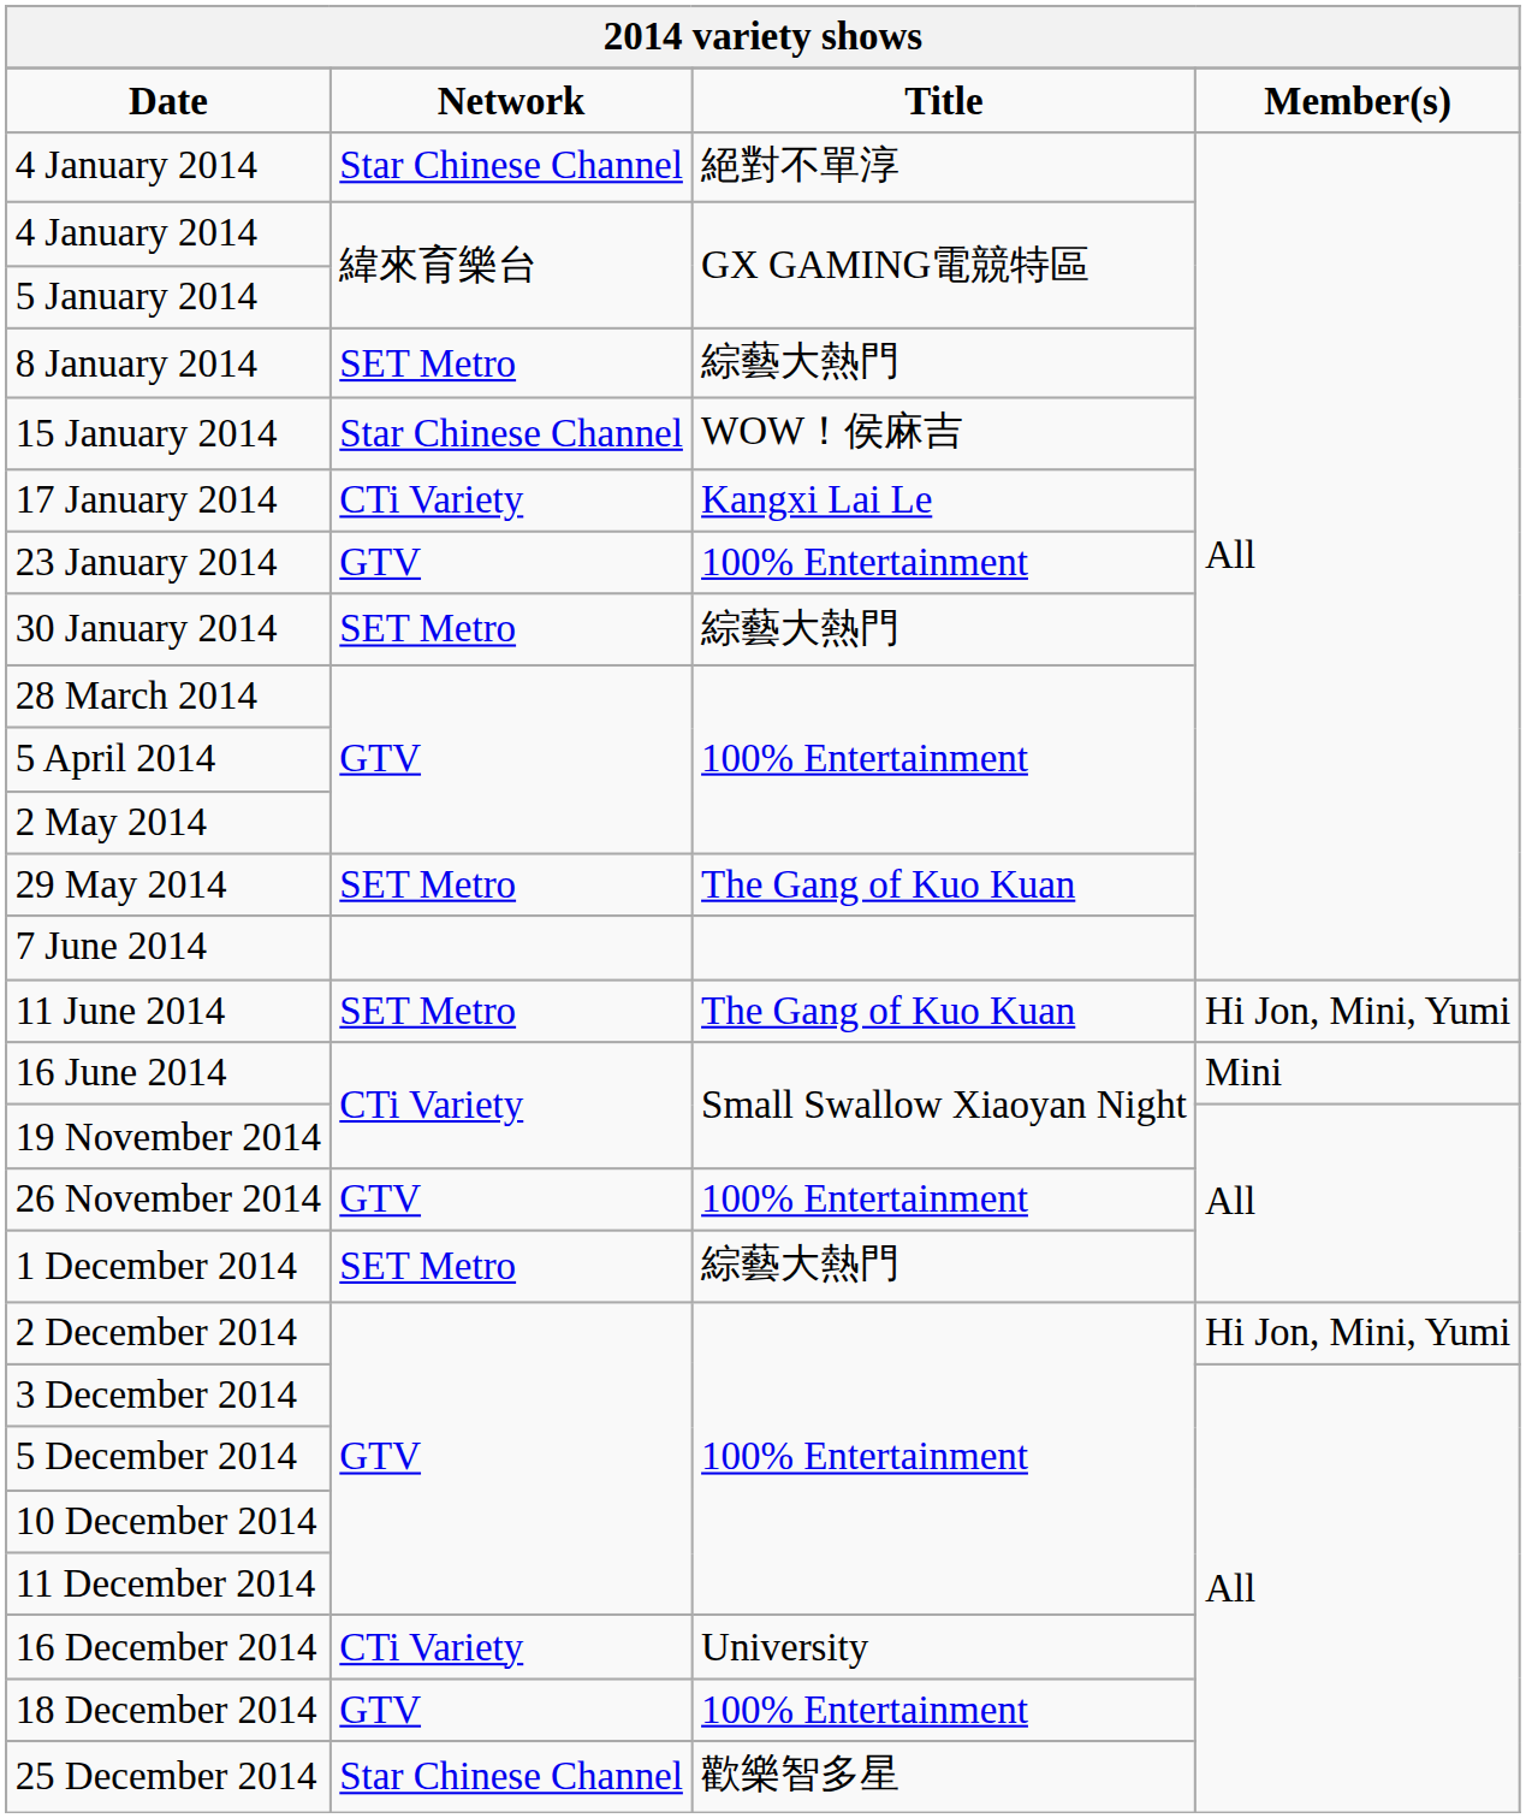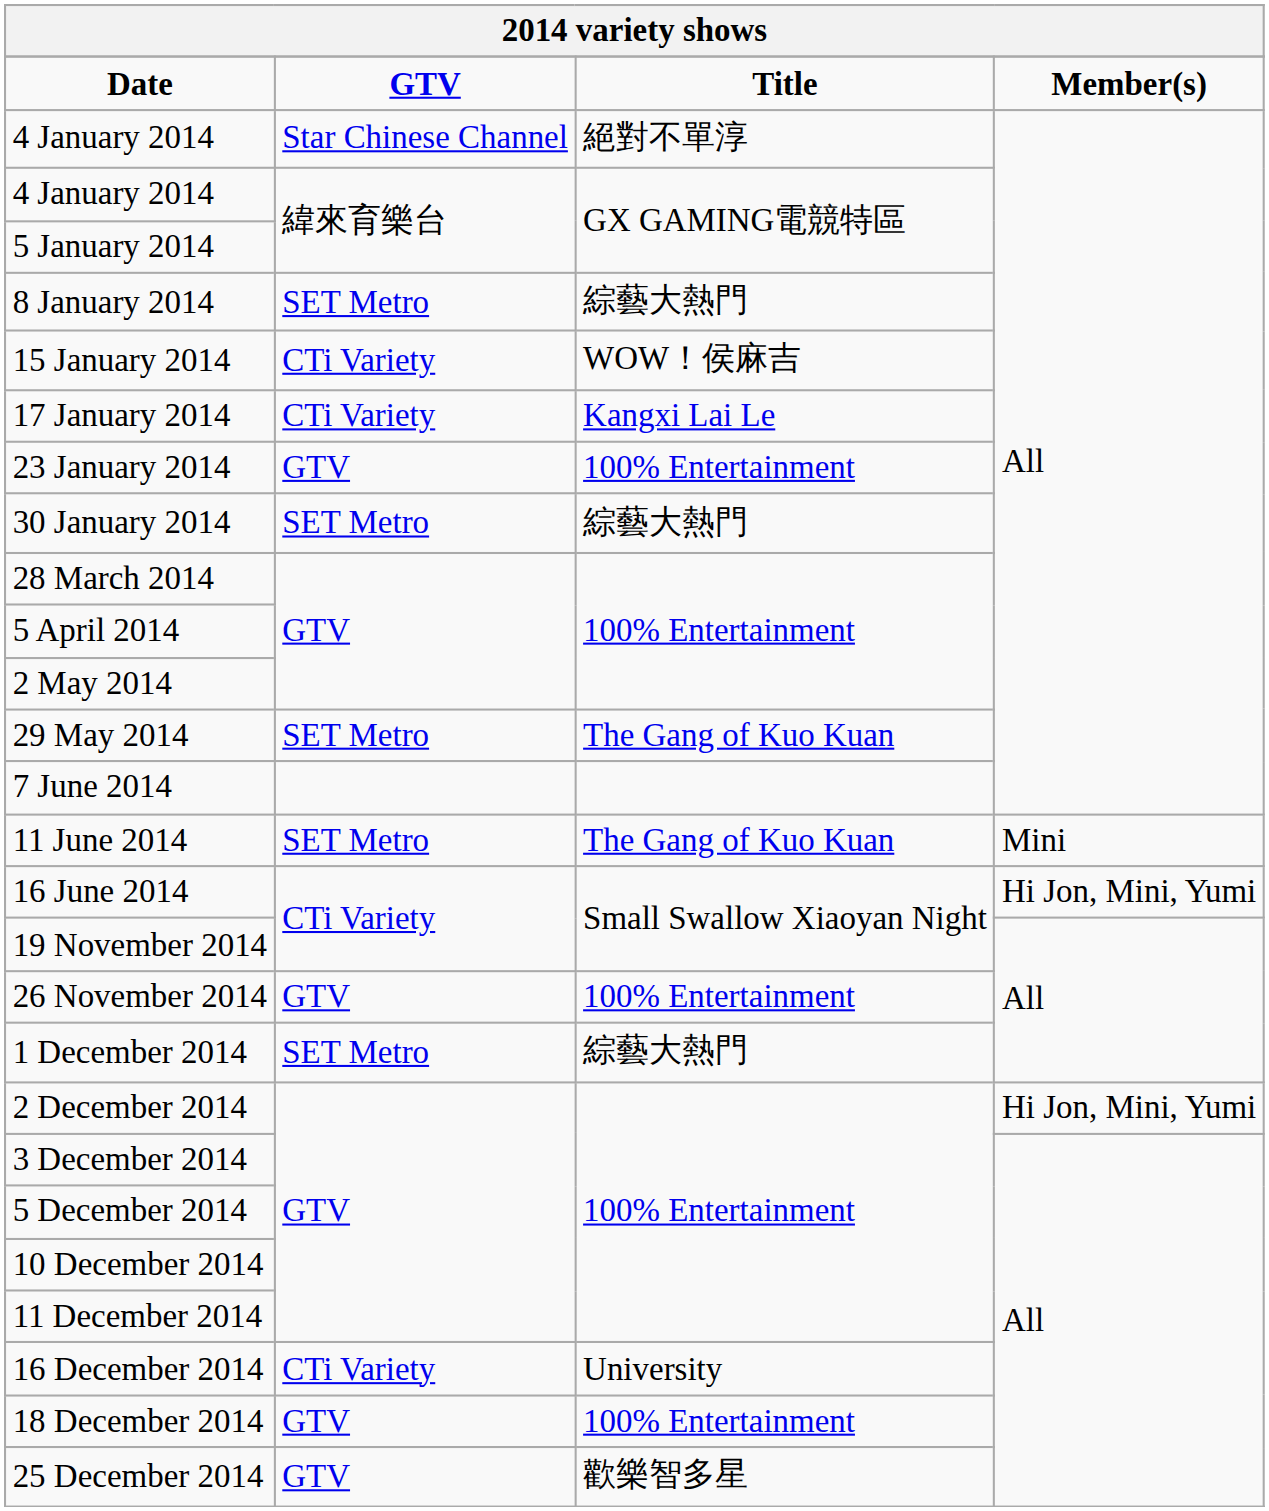 <table class="wikitable mw-collapsible mw-collapsed">
 <tr>
 <th colspan="5">2014 variety shows</th>
 </tr>
 <tr>
 </tr>
 <tr style="font-weight:bold; text-align:center;">
 <td>Date</td>
-<td>Network</td>
+<td><a href='#'>GTV</a></td>
 <td>Title</td>
 <td>Member(s)</td>
 </tr>
 <tr>
 <td>4 January 2014</td>
 <td><a href='#'>Star Chinese Channel</a></td>
 <td>絕對不單淳</td>
 <td rowspan="13">All</td>
 </tr>
 <tr>
 <td>4 January 2014</td>
 <td rowspan="2">緯來育樂台</td>
 <td rowspan="2">GX GAMING電競特區</td>
 </tr>
 <tr>
 <td>5 January 2014</td>
 </tr>
 <tr>
 <td>8 January 2014</td>
 <td><a href='#'>SET Metro</a></td>
 <td>綜藝大熱門</td>
 </tr>
 <tr>
 <td>15 January 2014</td>
-<td><a href='#'>Star Chinese Channel</a></td>
+<td><a href='#'>CTi Variety</a></td>
 <td>WOW！侯麻吉</td>
 </tr>
 <tr>
 <td>17 January 2014</td>
 <td><a href='#'>CTi Variety</a></td>
 <td><a href='#'>Kangxi Lai Le</a></td>
 </tr>
 <tr>
 <td>23 January 2014</td>
 <td><a href='#'>GTV</a></td>
 <td><a href='#'>100% Entertainment</a></td>
 </tr>
 <tr>
 <td>30 January 2014</td>
 <td><a href='#'>SET Metro</a></td>
 <td>綜藝大熱門</td>
 </tr>
 <tr>
 <td>28 March 2014</td>
 <td rowspan="3"><a href='#'>GTV</a></td>
 <td rowspan="3"><a href='#'>100% Entertainment</a></td>
 </tr>
 <tr>
 <td>5 April 2014</td>
 </tr>
 <tr>
 <td>2 May 2014</td>
 </tr>
 <tr>
 <td>29 May 2014</td>
 <td><a href='#'>SET Metro</a></td>
 <td><a href='#'>The Gang of Kuo Kuan</a></td>
 </tr>
 <tr>
 <td>7 June 2014</td>
 <td></td>
 <td></td>
 </tr>
 <tr>
 <td>11 June 2014</td>
 <td><a href='#'>SET Metro</a></td>
 <td><a href='#'>The Gang of Kuo Kuan</a></td>
-<td>Hi Jon,  Mini, Yumi</td>
+<td>Mini</td>
 </tr>
 <tr>
 <td>16 June 2014</td>
 <td rowspan="2"><a href='#'>CTi Variety</a></td>
 <td rowspan="2">Small Swallow Xiaoyan Night</td>
-<td>Mini</td>
+<td>Hi Jon,  Mini, Yumi</td>
 </tr>
 <tr>
 <td>19 November 2014</td>
 <td rowspan="3">All</td>
 </tr>
 <tr>
 <td>26 November 2014</td>
 <td><a href='#'>GTV</a></td>
 <td><a href='#'>100% Entertainment</a></td>
 </tr>
 <tr>
 <td>1 December 2014</td>
 <td><a href='#'>SET Metro</a></td>
 <td>綜藝大熱門</td>
 </tr>
 <tr>
 <td>2 December 2014</td>
 <td rowspan="5"><a href='#'>GTV</a></td>
 <td rowspan="5"><a href='#'>100% Entertainment</a></td>
 <td>Hi Jon, Mini, Yumi</td>
 </tr>
 <tr>
 <td>3 December 2014</td>
 <td rowspan="7">All</td>
 </tr>
 <tr>
 <td>5 December 2014</td>
 </tr>
 <tr>
 <td>10 December 2014</td>
 </tr>
 <tr>
 <td>11 December 2014</td>
 </tr>
 <tr>
 <td>16 December 2014</td>
 <td><a href='#'>CTi Variety</a></td>
 <td>University</td>
 </tr>
 <tr>
 <td>18 December 2014</td>
 <td><a href='#'>GTV</a></td>
 <td><a href='#'>100% Entertainment</a></td>
 </tr>
 <tr>
 <td>25 December 2014</td>
-<td><a href='#'>Star Chinese Channel</a></td>
+<td><a href='#'>GTV</a></td>
 <td>歡樂智多星</td>
 </tr>
 <tr>
 </tr>
 </table>
